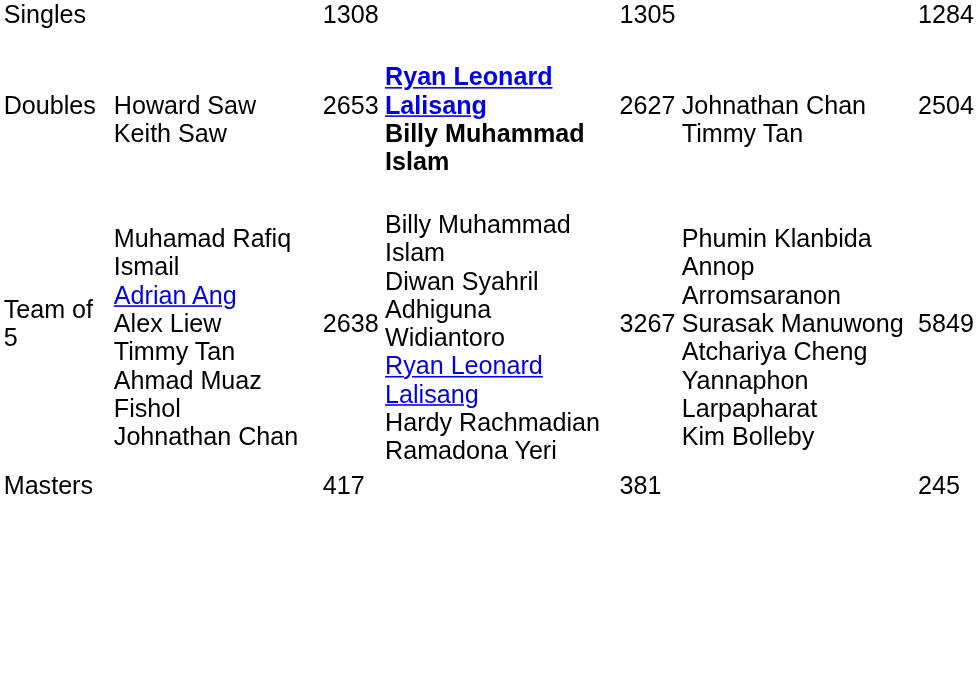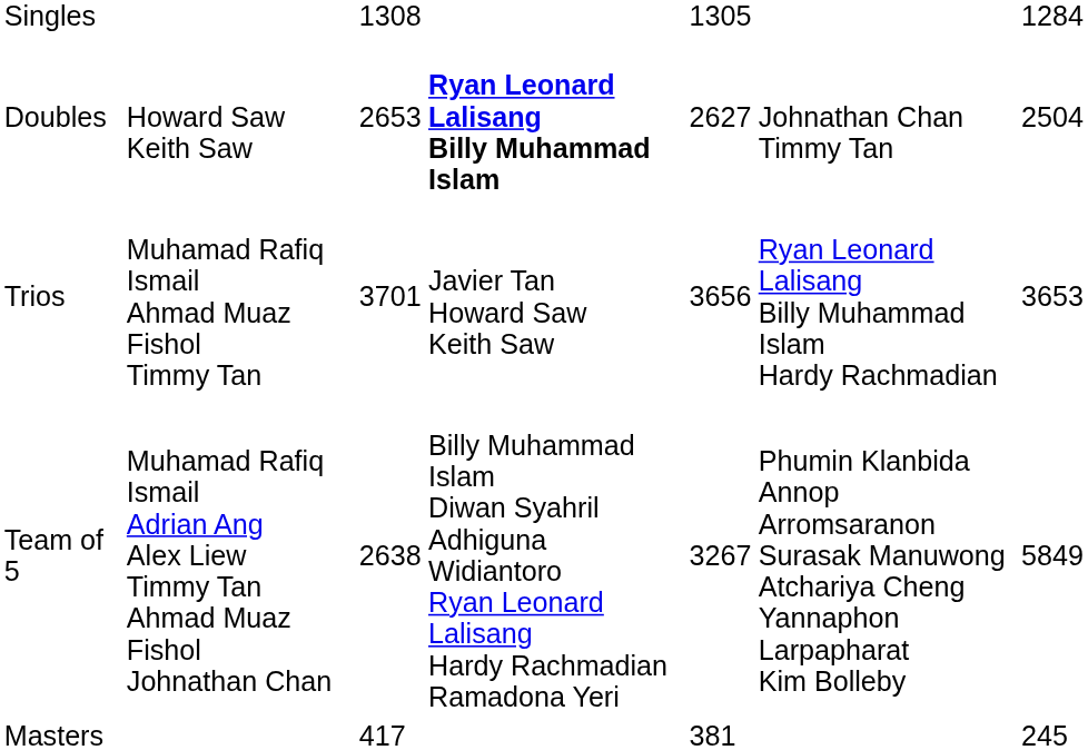 <table>
 <tr>
 <td>Singles</td>
 <td></td>
 <td>1308</td>
 <td></td>
 <td>1305</td>
 <td></td>
 <td>1284</td>
 </tr>
 <tr>
 <td>Doubles</td>
 <td> <br>Howard Saw<br>Keith Saw</td>
 <td>2653</td>
 <td><strong> <br><a href='#'>Ryan Leonard Lalisang</a><br>Billy Muhammad Islam</strong></td>
 <td>2627</td>
 <td> <br>Johnathan Chan<br>Timmy Tan</td>
 <td>2504</td>
 </tr>
 <tr>
+<td>Trios</td>
+<td> <br>Muhamad Rafiq Ismail<br>Ahmad Muaz Fishol<br>Timmy Tan</td>
+<td>3701</td>
+<td> <br>Javier Tan<br>Howard Saw<br>Keith Saw</td>
+<td>3656</td>
+<td> <br><a href='#'>Ryan Leonard Lalisang</a><br>Billy Muhammad Islam<br>Hardy Rachmadian</td>
+<td>3653</td>
+</tr>
+<tr>
 <td>Team of 5</td>
 <td> <br>Muhamad Rafiq Ismail<br><a href='#'>Adrian Ang</a><br>Alex Liew<br>Timmy Tan<br>Ahmad Muaz Fishol<br>Johnathan Chan</td>
 <td>2638</td>
 <td> <br>Billy Muhammad Islam<br>Diwan Syahril<br>Adhiguna Widiantoro<br><a href='#'>Ryan Leonard Lalisang</a><br>Hardy Rachmadian<br>Ramadona Yeri</td>
 <td>3267</td>
 <td> <br>Phumin Klanbida<br>Annop Arromsaranon<br>Surasak Manuwong<br>Atchariya Cheng<br>Yannaphon Larpapharat<br>Kim Bolleby</td>
 <td>5849</td>
 </tr>
 <tr>
 <td>Masters</td>
 <td></td>
 <td>417</td>
 <td></td>
 <td>381</td>
 <td></td>
 <td>245 </td>
 </tr>
 </table>
